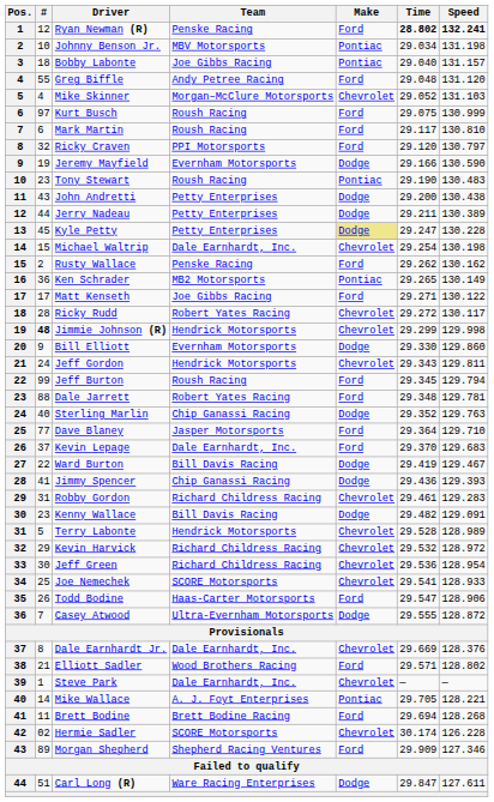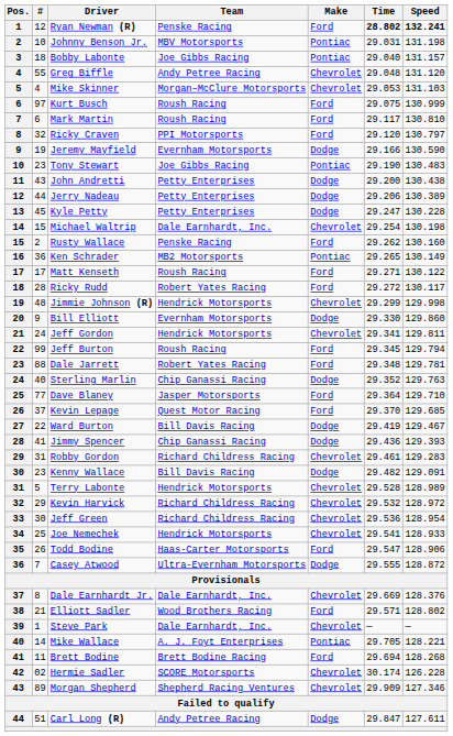 <table class="wikitable" style="font-size:95%">
 <tr>
 <th>Pos.</th>
 <th>#</th>
 <th>Driver</th>
 <th>Team</th>
 <th>Make</th>
 <th>Time</th>
 <th>Speed</th>
 </tr>
 <tr>
 <th>1</th>
 <td>12</td>
 <td><a href='#'>Ryan Newman</a> <strong>(R)</strong></td>
 <td><a href='#'>Penske Racing</a></td>
 <td><a href='#'>Ford</a></td>
 <td><strong>28.802</strong></td>
 <td><strong>132.241</strong></td>
 </tr>
 <tr>
 <th>2</th>
 <td>10</td>
 <td><a href='#'>Johnny Benson Jr.</a></td>
 <td><a href='#'>MBV Motorsports</a></td>
 <td><a href='#'>Pontiac</a></td>
-<td>29.034</td>
+<td>29.031</td>
 <td>131.198</td>
 </tr>
 <tr>
 <th>3</th>
 <td>18</td>
 <td><a href='#'>Bobby Labonte</a></td>
 <td><a href='#'>Joe Gibbs Racing</a></td>
 <td><a href='#'>Pontiac</a></td>
 <td>29.040</td>
 <td>131.157</td>
 </tr>
 <tr>
 <th>4</th>
 <td>55</td>
 <td><a href='#'>Greg Biffle</a></td>
 <td><a href='#'>Andy Petree Racing</a></td>
-<td><a href='#'>Ford</a></td>
+<td><a href='#'>Chevrolet</a></td>
 <td>29.048</td>
 <td>131.120</td>
 </tr>
 <tr>
 <th>5</th>
 <td>4</td>
 <td><a href='#'>Mike Skinner</a></td>
 <td><a href='#'>Morgan–McClure Motorsports</a></td>
 <td><a href='#'>Chevrolet</a></td>
-<td>29.052</td>
+<td>29.053</td>
 <td>131.103</td>
 </tr>
 <tr>
 <th>6</th>
 <td>97</td>
 <td><a href='#'>Kurt Busch</a></td>
 <td><a href='#'>Roush Racing</a></td>
 <td><a href='#'>Ford</a></td>
 <td>29.075</td>
 <td>130.999</td>
 </tr>
 <tr>
 <th>7</th>
 <td>6</td>
 <td><a href='#'>Mark Martin</a></td>
 <td><a href='#'>Roush Racing</a></td>
 <td><a href='#'>Ford</a></td>
 <td>29.117</td>
 <td>130.810</td>
 </tr>
 <tr>
 <th>8</th>
 <td>32</td>
 <td><a href='#'>Ricky Craven</a></td>
 <td><a href='#'>PPI Motorsports</a></td>
 <td><a href='#'>Ford</a></td>
 <td>29.120</td>
 <td>130.797</td>
 </tr>
 <tr>
 <th>9</th>
 <td>19</td>
 <td><a href='#'>Jeremy Mayfield</a></td>
 <td><a href='#'>Evernham Motorsports</a></td>
 <td><a href='#'>Dodge</a></td>
 <td>29.166</td>
 <td>130.590</td>
 </tr>
 <tr>
 <th>10</th>
 <td>23</td>
 <td><a href='#'>Tony Stewart</a></td>
-<td><a href='#'>Roush Racing</a></td>
+<td><a href='#'>Joe Gibbs Racing</a></td>
 <td><a href='#'>Pontiac</a></td>
 <td>29.190</td>
 <td>130.483</td>
 </tr>
 <tr>
 <th>11</th>
 <td>43</td>
 <td><a href='#'>John Andretti</a></td>
 <td><a href='#'>Petty Enterprises</a></td>
 <td><a href='#'>Dodge</a></td>
 <td>29.200</td>
 <td>130.438</td>
 </tr>
 <tr>
 <th>12</th>
 <td>44</td>
 <td><a href='#'>Jerry Nadeau</a></td>
 <td><a href='#'>Petty Enterprises</a></td>
 <td><a href='#'>Dodge</a></td>
-<td>29.211</td>
+<td>29.206</td>
 <td>130.389</td>
 </tr>
 <tr>
 <th>13</th>
 <td>45</td>
 <td><a href='#'>Kyle Petty</a></td>
 <td><a href='#'>Petty Enterprises</a></td>
-<td style="background: khaki;"><a href='#'>Dodge</a></td>
+<td><a href='#'>Dodge</a></td>
 <td>29.247</td>
 <td>130.228</td>
 </tr>
 <tr>
 <th>14</th>
 <td>15</td>
 <td><a href='#'>Michael Waltrip</a></td>
 <td><a href='#'>Dale Earnhardt, Inc.</a></td>
 <td><a href='#'>Chevrolet</a></td>
 <td>29.254</td>
 <td>130.198</td>
 </tr>
 <tr>
 <th>15</th>
 <td>2</td>
 <td><a href='#'>Rusty Wallace</a></td>
 <td><a href='#'>Penske Racing</a></td>
 <td><a href='#'>Ford</a></td>
 <td>29.262</td>
-<td>130.162</td>
+<td>130.160</td>
 </tr>
 <tr>
 <th>16</th>
 <td>36</td>
 <td><a href='#'>Ken Schrader</a></td>
 <td><a href='#'>MB2 Motorsports</a></td>
 <td><a href='#'>Pontiac</a></td>
 <td>29.265</td>
 <td>130.149</td>
 </tr>
 <tr>
 <th>17</th>
 <td>17</td>
 <td><a href='#'>Matt Kenseth</a></td>
-<td><a href='#'>Joe Gibbs Racing</a></td>
+<td><a href='#'>Roush Racing</a></td>
 <td><a href='#'>Ford</a></td>
 <td>29.271</td>
 <td>130.122</td>
 </tr>
 <tr>
 <th>18</th>
 <td>28</td>
 <td><a href='#'>Ricky Rudd</a></td>
 <td><a href='#'>Robert Yates Racing</a></td>
-<td><a href='#'>Chevrolet</a></td>
+<td><a href='#'>Ford</a></td>
 <td>29.272</td>
 <td>130.117</td>
 </tr>
 <tr>
 <th>19</th>
-<td><strong>48</strong></td>
+<td>48</td>
 <td><a href='#'>Jimmie Johnson</a> <strong>(R)</strong></td>
 <td><a href='#'>Hendrick Motorsports</a></td>
 <td><a href='#'>Chevrolet</a></td>
 <td>29.299</td>
 <td>129.998</td>
 </tr>
 <tr>
 <th>20</th>
 <td>9</td>
 <td><a href='#'>Bill Elliott</a></td>
 <td><a href='#'>Evernham Motorsports</a></td>
 <td><a href='#'>Dodge</a></td>
 <td>29.330</td>
 <td>129.860</td>
 </tr>
 <tr>
 <th>21</th>
 <td>24</td>
 <td><a href='#'>Jeff Gordon</a></td>
 <td><a href='#'>Hendrick Motorsports</a></td>
 <td><a href='#'>Chevrolet</a></td>
-<td>29.343</td>
+<td>29.341</td>
 <td>129.811</td>
 </tr>
 <tr>
 <th>22</th>
 <td>99</td>
 <td><a href='#'>Jeff Burton</a></td>
 <td><a href='#'>Roush Racing</a></td>
 <td><a href='#'>Ford</a></td>
 <td>29.345</td>
 <td>129.794</td>
 </tr>
 <tr>
 <th>23</th>
 <td>88</td>
 <td><a href='#'>Dale Jarrett</a></td>
 <td><a href='#'>Robert Yates Racing</a></td>
 <td><a href='#'>Ford</a></td>
 <td>29.348</td>
 <td>129.781</td>
 </tr>
 <tr>
 <th>24</th>
 <td>40</td>
 <td><a href='#'>Sterling Marlin</a></td>
 <td><a href='#'>Chip Ganassi Racing</a></td>
 <td><a href='#'>Dodge</a></td>
 <td>29.352</td>
 <td>129.763</td>
 </tr>
 <tr>
 <th>25</th>
 <td>77</td>
 <td><a href='#'>Dave Blaney</a></td>
 <td><a href='#'>Jasper Motorsports</a></td>
 <td><a href='#'>Ford</a></td>
 <td>29.364</td>
 <td>129.710</td>
 </tr>
 <tr>
 <th>26</th>
 <td>37</td>
 <td><a href='#'>Kevin Lepage</a></td>
-<td><a href='#'>Dale Earnhardt, Inc.</a></td>
+<td><a href='#'>Quest Motor Racing</a></td>
 <td><a href='#'>Ford</a></td>
 <td>29.370</td>
-<td>129.683</td>
+<td>129.685</td>
 </tr>
 <tr>
 <th>27</th>
 <td>22</td>
 <td><a href='#'>Ward Burton</a></td>
 <td><a href='#'>Bill Davis Racing</a></td>
 <td><a href='#'>Dodge</a></td>
 <td>29.419</td>
 <td>129.467</td>
 </tr>
 <tr>
 <th>28</th>
 <td>41</td>
 <td><a href='#'>Jimmy Spencer</a></td>
 <td><a href='#'>Chip Ganassi Racing</a></td>
 <td><a href='#'>Dodge</a></td>
 <td>29.436</td>
 <td>129.393</td>
 </tr>
 <tr>
 <th>29</th>
 <td>31</td>
 <td><a href='#'>Robby Gordon</a></td>
 <td><a href='#'>Richard Childress Racing</a></td>
 <td><a href='#'>Chevrolet</a></td>
 <td>29.461</td>
 <td>129.283</td>
 </tr>
 <tr>
 <th>30</th>
 <td>23</td>
 <td><a href='#'>Kenny Wallace</a></td>
 <td><a href='#'>Bill Davis Racing</a></td>
 <td><a href='#'>Dodge</a></td>
 <td>29.482</td>
 <td>129.091</td>
 </tr>
 <tr>
 <th>31</th>
 <td>5</td>
 <td><a href='#'>Terry Labonte</a></td>
 <td><a href='#'>Hendrick Motorsports</a></td>
 <td><a href='#'>Chevrolet</a></td>
 <td>29.528</td>
 <td>128.989</td>
 </tr>
 <tr>
 <th>32</th>
 <td>29</td>
 <td><a href='#'>Kevin Harvick</a></td>
 <td><a href='#'>Richard Childress Racing</a></td>
 <td><a href='#'>Chevrolet</a></td>
 <td>29.532</td>
 <td>128.972</td>
 </tr>
 <tr>
 <th>33</th>
 <td>30</td>
 <td><a href='#'>Jeff Green</a></td>
 <td><a href='#'>Richard Childress Racing</a></td>
 <td><a href='#'>Chevrolet</a></td>
 <td>29.536</td>
 <td>128.954</td>
 </tr>
 <tr>
 <th>34</th>
 <td>25</td>
 <td><a href='#'>Joe Nemechek</a></td>
-<td><a href='#'>SCORE Motorsports</a></td>
+<td><a href='#'>Hendrick Motorsports</a></td>
 <td><a href='#'>Chevrolet</a></td>
 <td>29.541</td>
 <td>128.933</td>
 </tr>
 <tr>
 <th>35</th>
 <td>26</td>
 <td><a href='#'>Todd Bodine</a></td>
 <td><a href='#'>Haas-Carter Motorsports</a></td>
 <td><a href='#'>Ford</a></td>
 <td>29.547</td>
 <td>128.906</td>
 </tr>
 <tr>
 <th>36</th>
 <td>7</td>
 <td><a href='#'>Casey Atwood</a></td>
 <td><a href='#'>Ultra-Evernham Motorsports</a></td>
 <td><a href='#'>Dodge</a></td>
 <td>29.555</td>
 <td>128.872</td>
 </tr>
 <tr>
 <th colspan="7">Provisionals</th>
 </tr>
 <tr>
 <th>37</th>
 <td>8</td>
 <td><a href='#'>Dale Earnhardt Jr.</a></td>
 <td><a href='#'>Dale Earnhardt, Inc.</a></td>
 <td><a href='#'>Chevrolet</a></td>
 <td>29.669</td>
 <td>128.376</td>
 </tr>
 <tr>
 <th>38</th>
 <td>21</td>
 <td><a href='#'>Elliott Sadler</a></td>
 <td><a href='#'>Wood Brothers Racing</a></td>
 <td><a href='#'>Ford</a></td>
 <td>29.571</td>
 <td>128.802</td>
 </tr>
 <tr>
 <th>39</th>
 <td>1</td>
 <td><a href='#'>Steve Park</a></td>
 <td><a href='#'>Dale Earnhardt, Inc.</a></td>
 <td><a href='#'>Chevrolet</a></td>
 <td>—</td>
 <td>—</td>
 </tr>
 <tr>
 <th>40</th>
 <td>14</td>
 <td><a href='#'>Mike Wallace</a></td>
 <td><a href='#'>A. J. Foyt Enterprises</a></td>
 <td><a href='#'>Pontiac</a></td>
 <td>29.705</td>
 <td>128.221</td>
 </tr>
 <tr>
 <th>41</th>
 <td>11</td>
 <td><a href='#'>Brett Bodine</a></td>
 <td><a href='#'>Brett Bodine Racing</a></td>
 <td><a href='#'>Ford</a></td>
 <td>29.694</td>
 <td>128.268</td>
 </tr>
 <tr>
 <th>42</th>
 <td>02</td>
 <td><a href='#'>Hermie Sadler</a></td>
 <td><a href='#'>SCORE Motorsports</a></td>
 <td><a href='#'>Chevrolet</a></td>
 <td>30.174</td>
 <td>126.228</td>
 </tr>
 <tr>
 <th>43</th>
 <td>89</td>
 <td><a href='#'>Morgan Shepherd</a></td>
 <td><a href='#'>Shepherd Racing Ventures</a></td>
-<td><a href='#'>Ford</a></td>
+<td><a href='#'>Chevrolet</a></td>
 <td>29.909</td>
 <td>127.346</td>
 </tr>
 <tr>
 <th colspan="7">Failed to qualify</th>
 </tr>
 <tr>
 <th>44</th>
 <td>51</td>
 <td><a href='#'>Carl Long</a> <strong>(R)</strong></td>
-<td><a href='#'>Ware Racing Enterprises</a></td>
+<td><a href='#'>Andy Petree Racing</a></td>
 <td><a href='#'>Dodge</a></td>
 <td>29.847</td>
 <td>127.611</td>
 </tr>
 <tr>
 <th colspan="7"></th>
 </tr>
 </table>
